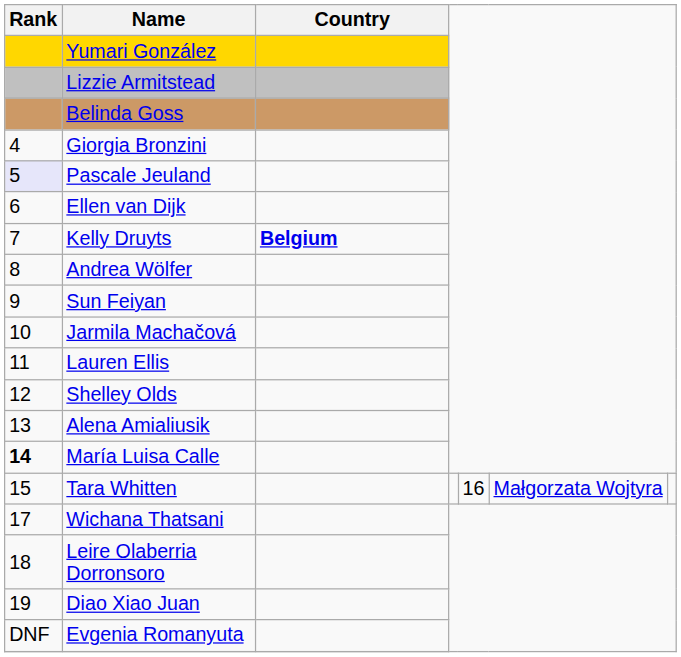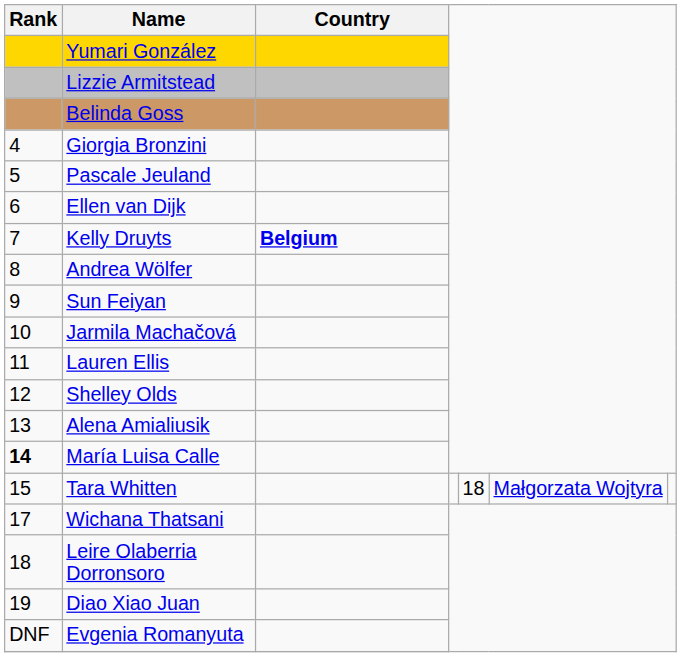 <table class="wikitable">
 <tr>
 <th width=20>Rank</th>
 <th width=150>Name</th>
 <th width=150>Country</th>
 </tr>
 <tr bgcolor=gold>
 <td></td>
 <td><a href='#'>Yumari González</a></td>
 <td></td>
 </tr>
 <tr bgcolor=silver>
 <td></td>
 <td><a href='#'>Lizzie Armitstead</a></td>
 <td></td>
 </tr>
 <tr bgcolor=cc9966>
 <td></td>
 <td><a href='#'>Belinda Goss</a></td>
 <td></td>
 </tr>
 <tr>
 <td>4</td>
 <td><a href='#'>Giorgia Bronzini</a></td>
 <td></td>
 </tr>
 <tr>
-<td style="background: lavender;">5</td>
+<td>5</td>
 <td><a href='#'>Pascale Jeuland</a></td>
 <td></td>
 </tr>
 <tr>
 <td>6</td>
 <td><a href='#'>Ellen van Dijk</a></td>
 <td></td>
 </tr>
 <tr>
 <td>7</td>
 <td><a href='#'>Kelly Druyts</a></td>
 <td><strong><a href='#'>Belgium</a></strong></td>
 </tr>
 <tr>
 <td>8</td>
 <td><a href='#'>Andrea Wölfer</a></td>
 <td></td>
 </tr>
 <tr>
 <td>9</td>
 <td><a href='#'>Sun Feiyan</a></td>
 <td></td>
 </tr>
 <tr>
 <td>10</td>
 <td><a href='#'>Jarmila Machačová</a></td>
 <td></td>
 </tr>
 <tr>
 <td>11</td>
 <td><a href='#'>Lauren Ellis</a></td>
 <td></td>
 </tr>
 <tr>
 <td>12</td>
 <td><a href='#'>Shelley Olds</a></td>
 <td></td>
 </tr>
 <tr>
 <td>13</td>
 <td><a href='#'>Alena Amialiusik</a></td>
 <td></td>
 </tr>
 <tr>
 <td><strong>14</strong></td>
 <td><a href='#'>María Luisa Calle</a></td>
 <td></td>
 </tr>
 <tr>
 <td>15</td>
 <td><a href='#'>Tara Whitten</a></td>
 <td></td>
 <td></td>
-<td>16</td>
+<td>18</td>
 <td><a href='#'>Małgorzata Wojtyra</a></td>
 <td></td>
 </tr>
 <tr>
 <td>17</td>
 <td><a href='#'>Wichana Thatsani</a></td>
 <td></td>
 </tr>
 <tr>
 <td>18</td>
 <td><a href='#'>Leire Olaberria Dorronsoro</a></td>
 <td></td>
 </tr>
 <tr>
 <td>19</td>
 <td><a href='#'>Diao Xiao Juan</a></td>
 <td></td>
 </tr>
 <tr>
 <td>DNF</td>
 <td><a href='#'>Evgenia Romanyuta</a></td>
 <td></td>
 </tr>
 <tr>
 </tr>
 </table>
